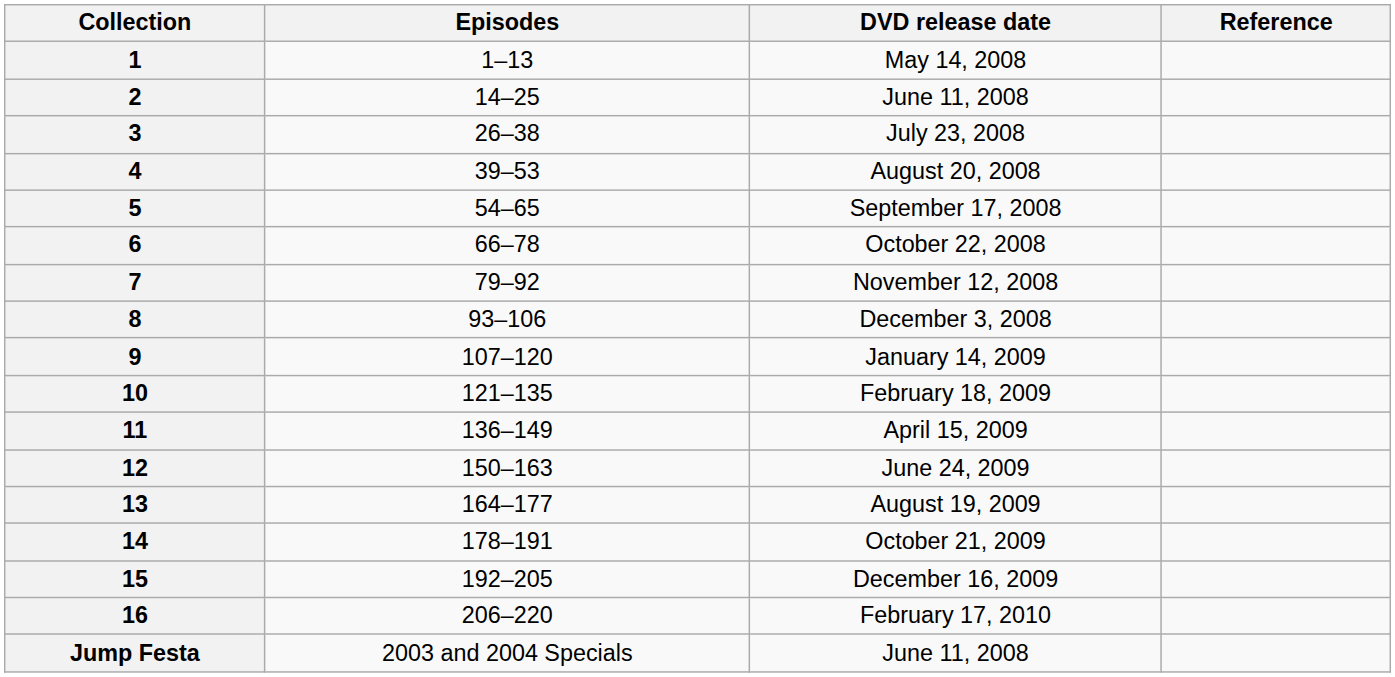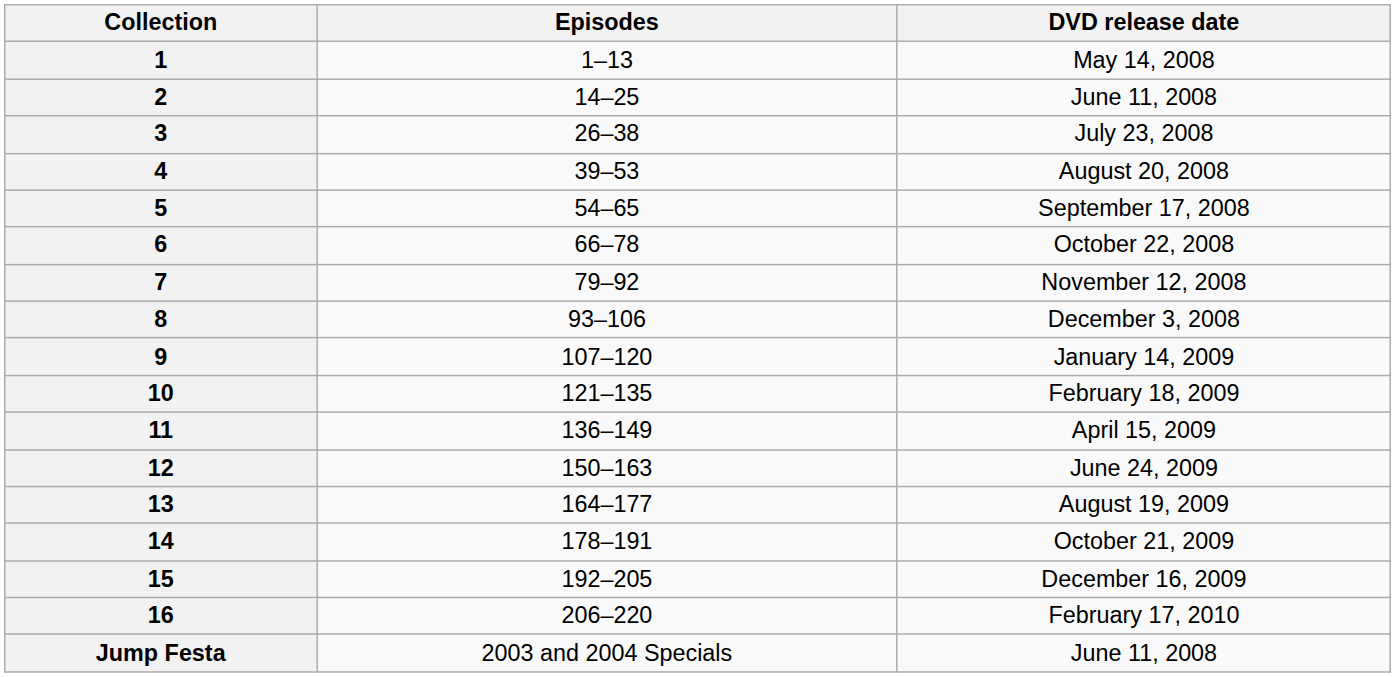 <table class="wikitable" style="text-align: center; width: 60%;">
 <tr>
 <th scope="col">Collection</th>
 <th scope="col">Episodes</th>
 <th scope="col">DVD release date</th>
-<th scope="col">Reference</th>
 </tr>
 <tr>
 <th scope="row">1</th>
 <td>1–13</td>
 <td>May 14, 2008</td>
-<td></td>
 </tr>
 <tr>
 <th scope="row">2</th>
 <td>14–25</td>
 <td>June 11, 2008</td>
-<td></td>
 </tr>
 <tr>
 <th scope="row">3</th>
 <td>26–38</td>
 <td>July 23, 2008</td>
-<td></td>
 </tr>
 <tr>
 <th scope="row">4</th>
 <td>39–53</td>
 <td>August 20, 2008</td>
-<td></td>
 </tr>
 <tr>
 <th scope="row">5</th>
 <td>54–65</td>
 <td>September 17, 2008</td>
-<td></td>
 </tr>
 <tr>
 <th scope="row">6</th>
 <td>66–78</td>
 <td>October 22, 2008</td>
-<td></td>
 </tr>
 <tr>
 <th scope="row">7</th>
 <td>79–92</td>
 <td>November 12, 2008</td>
-<td></td>
 </tr>
 <tr>
 <th scope="row">8</th>
 <td>93–106</td>
 <td>December 3, 2008</td>
-<td></td>
 </tr>
 <tr>
 <th scope="row">9</th>
 <td>107–120</td>
 <td>January 14, 2009</td>
-<td></td>
 </tr>
 <tr>
 <th scope="row">10</th>
 <td>121–135</td>
 <td>February 18, 2009</td>
-<td></td>
 </tr>
 <tr>
 <th scope="row">11</th>
 <td>136–149</td>
 <td>April 15, 2009</td>
-<td></td>
 </tr>
 <tr>
 <th scope="row">12</th>
 <td>150–163</td>
 <td>June 24, 2009</td>
-<td></td>
 </tr>
 <tr>
 <th scope="row">13</th>
 <td>164–177</td>
 <td>August 19, 2009</td>
-<td></td>
 </tr>
 <tr>
 <th scope="row">14</th>
 <td>178–191</td>
 <td>October 21, 2009</td>
-<td></td>
 </tr>
 <tr>
 <th scope="row">15</th>
 <td>192–205</td>
 <td>December 16, 2009</td>
-<td></td>
 </tr>
 <tr>
 <th scope="row">16</th>
 <td>206–220</td>
 <td>February 17, 2010</td>
-<td></td>
 </tr>
 <tr>
 <th scope="row">Jump Festa</th>
 <td>2003 and 2004 Specials</td>
 <td>June 11, 2008</td>
-<td></td>
 </tr>
 </table>
